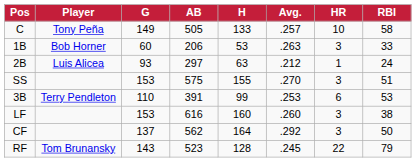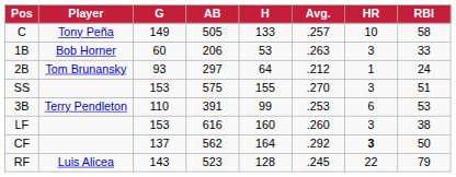 <table class="wikitable sortable">
 <tr>
 <th style="background:#c41e3a;color:white;" width="5%">Pos</th>
 <th style="background:#c41e3a;color:white;" width="16%">Player</th>
 <th style="background:#c41e3a;color:white;" width="9%">G</th>
 <th style="background:#c41e3a;color:white;" width="9%">AB</th>
 <th style="background:#c41e3a;color:white;" width="9%">H</th>
 <th style="background:#c41e3a;color:white;" width="9%">Avg.</th>
 <th style="background:#c41e3a;color:white;" width="9%">HR</th>
 <th style="background:#c41e3a;color:white;" width="9%">RBI</th>
 </tr>
 <tr align="center">
 <td>C</td>
 <td><a href='#'>Tony Peña</a></td>
 <td>149</td>
 <td>505</td>
 <td>133</td>
 <td>.257</td>
 <td>10</td>
 <td>58</td>
 </tr>
 <tr align=center>
 <td>1B</td>
 <td><a href='#'>Bob Horner</a></td>
 <td>60</td>
 <td>206</td>
 <td>53</td>
 <td>.263</td>
 <td>3</td>
 <td>33</td>
 </tr>
 <tr align=center>
 <td>2B</td>
-<td><a href='#'>Luis Alicea</a></td>
+<td><a href='#'>Tom Brunansky</a></td>
 <td>93</td>
 <td>297</td>
-<td>63</td>
+<td>64</td>
 <td>.212</td>
 <td>1</td>
 <td>24</td>
 </tr>
 <tr align=center>
 <td>SS</td>
 <td></td>
 <td>153</td>
 <td>575</td>
 <td>155</td>
 <td>.270</td>
 <td>3</td>
 <td>51</td>
 </tr>
 <tr align="center">
 <td>3B</td>
 <td><a href='#'>Terry Pendleton</a></td>
 <td>110</td>
 <td>391</td>
 <td>99</td>
 <td>.253</td>
 <td>6</td>
 <td>53</td>
 </tr>
 <tr align=center>
 <td>LF</td>
 <td></td>
 <td>153</td>
 <td>616</td>
 <td>160</td>
 <td>.260</td>
 <td>3</td>
 <td>38</td>
 </tr>
 <tr align="center">
 <td>CF</td>
 <td></td>
 <td>137</td>
 <td>562</td>
 <td>164</td>
 <td>.292</td>
-<td>3</td>
+<td><strong>3</strong></td>
 <td>50</td>
 </tr>
 <tr align="center">
 <td>RF</td>
-<td><a href='#'>Tom Brunansky</a></td>
+<td><a href='#'>Luis Alicea</a></td>
 <td>143</td>
 <td>523</td>
 <td>128</td>
 <td>.245</td>
 <td>22</td>
 <td>79</td>
 </tr>
 </table>
